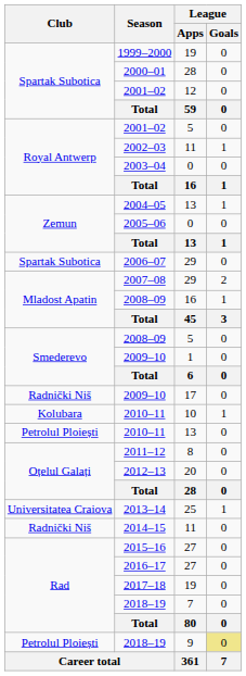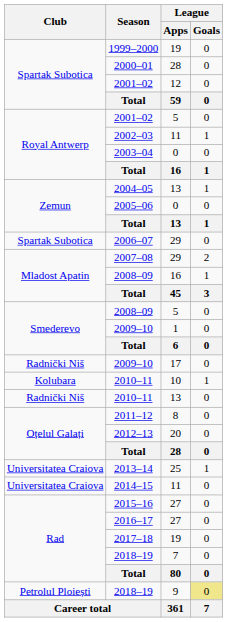 <table class="wikitable" style="text-align:center">
 <tr>
 <th rowspan="2">Club</th>
 <th rowspan="2">Season</th>
 <th colspan="2">League</th>
 </tr>
 <tr>
 <th>Apps</th>
 <th>Goals</th>
 </tr>
 <tr>
 <td rowspan="4"><a href='#'>Spartak Subotica</a></td>
 <td><a href='#'>1999–2000</a></td>
 <td>19</td>
 <td>0</td>
 </tr>
 <tr>
 <td><a href='#'>2000–01</a></td>
 <td>28</td>
 <td>0</td>
 </tr>
 <tr>
 <td><a href='#'>2001–02</a></td>
 <td>12</td>
 <td>0</td>
 </tr>
 <tr>
 <th>Total</th>
 <th>59</th>
 <th>0</th>
 </tr>
 <tr>
 <td rowspan="4"><a href='#'>Royal Antwerp</a></td>
 <td><a href='#'>2001–02</a></td>
 <td>5</td>
 <td>0</td>
 </tr>
 <tr>
 <td><a href='#'>2002–03</a></td>
 <td>11</td>
 <td>1</td>
 </tr>
 <tr>
 <td><a href='#'>2003–04</a></td>
 <td>0</td>
 <td>0</td>
 </tr>
 <tr>
 <th>Total</th>
 <th>16</th>
 <th>1</th>
 </tr>
 <tr>
 <td rowspan="3"><a href='#'>Zemun</a></td>
 <td><a href='#'>2004–05</a></td>
 <td>13</td>
 <td>1</td>
 </tr>
 <tr>
 <td><a href='#'>2005–06</a></td>
 <td>0</td>
 <td>0</td>
 </tr>
 <tr>
 <th>Total</th>
 <th>13</th>
 <th>1</th>
 </tr>
 <tr>
 <td><a href='#'>Spartak Subotica</a></td>
 <td><a href='#'>2006–07</a></td>
 <td>29</td>
 <td>0</td>
 </tr>
 <tr>
 <td rowspan="3"><a href='#'>Mladost Apatin</a></td>
 <td><a href='#'>2007–08</a></td>
 <td>29</td>
 <td>2</td>
 </tr>
 <tr>
 <td><a href='#'>2008–09</a></td>
 <td>16</td>
 <td>1</td>
 </tr>
 <tr>
 <th>Total</th>
 <th>45</th>
 <th>3</th>
 </tr>
 <tr>
 <td rowspan="3"><a href='#'>Smederevo</a></td>
 <td><a href='#'>2008–09</a></td>
 <td>5</td>
 <td>0</td>
 </tr>
 <tr>
 <td><a href='#'>2009–10</a></td>
 <td>1</td>
 <td>0</td>
 </tr>
 <tr>
 <th>Total</th>
 <th>6</th>
 <th>0</th>
 </tr>
 <tr>
 <td><a href='#'>Radnički Niš</a></td>
 <td><a href='#'>2009–10</a></td>
 <td>17</td>
 <td>0</td>
 </tr>
 <tr>
 <td><a href='#'>Kolubara</a></td>
 <td><a href='#'>2010–11</a></td>
 <td>10</td>
 <td>1</td>
 </tr>
 <tr>
-<td><a href='#'>Petrolul Ploiești</a></td>
+<td><a href='#'>Radnički Niš</a></td>
 <td><a href='#'>2010–11</a></td>
 <td>13</td>
 <td>0</td>
 </tr>
 <tr>
 <td rowspan="3"><a href='#'>Oțelul Galați</a></td>
 <td><a href='#'>2011–12</a></td>
 <td>8</td>
 <td>0</td>
 </tr>
 <tr>
 <td><a href='#'>2012–13</a></td>
 <td>20</td>
 <td>0</td>
 </tr>
 <tr>
 <th>Total</th>
 <th>28</th>
 <th>0</th>
 </tr>
 <tr>
 <td><a href='#'>Universitatea Craiova</a></td>
 <td><a href='#'>2013–14</a></td>
 <td>25</td>
 <td>1</td>
 </tr>
 <tr>
-<td><a href='#'>Radnički Niš</a></td>
+<td><a href='#'>Universitatea Craiova</a></td>
 <td><a href='#'>2014–15</a></td>
 <td>11</td>
 <td>0</td>
 </tr>
 <tr>
 <td rowspan="5"><a href='#'>Rad</a></td>
 <td><a href='#'>2015–16</a></td>
 <td>27</td>
 <td>0</td>
 </tr>
 <tr>
 <td><a href='#'>2016–17</a></td>
 <td>27</td>
 <td>0</td>
 </tr>
 <tr>
 <td><a href='#'>2017–18</a></td>
 <td>19</td>
 <td>0</td>
 </tr>
 <tr>
 <td><a href='#'>2018–19</a></td>
 <td>7</td>
 <td>0</td>
 </tr>
 <tr>
 <th>Total</th>
 <th>80</th>
 <th>0</th>
 </tr>
 <tr>
 <td><a href='#'>Petrolul Ploiești</a></td>
 <td><a href='#'>2018–19</a></td>
 <td>9</td>
 <td style="background: khaki;">0</td>
 </tr>
 <tr>
 <th colspan="2">Career total</th>
 <th>361</th>
 <th>7</th>
 </tr>
 </table>
